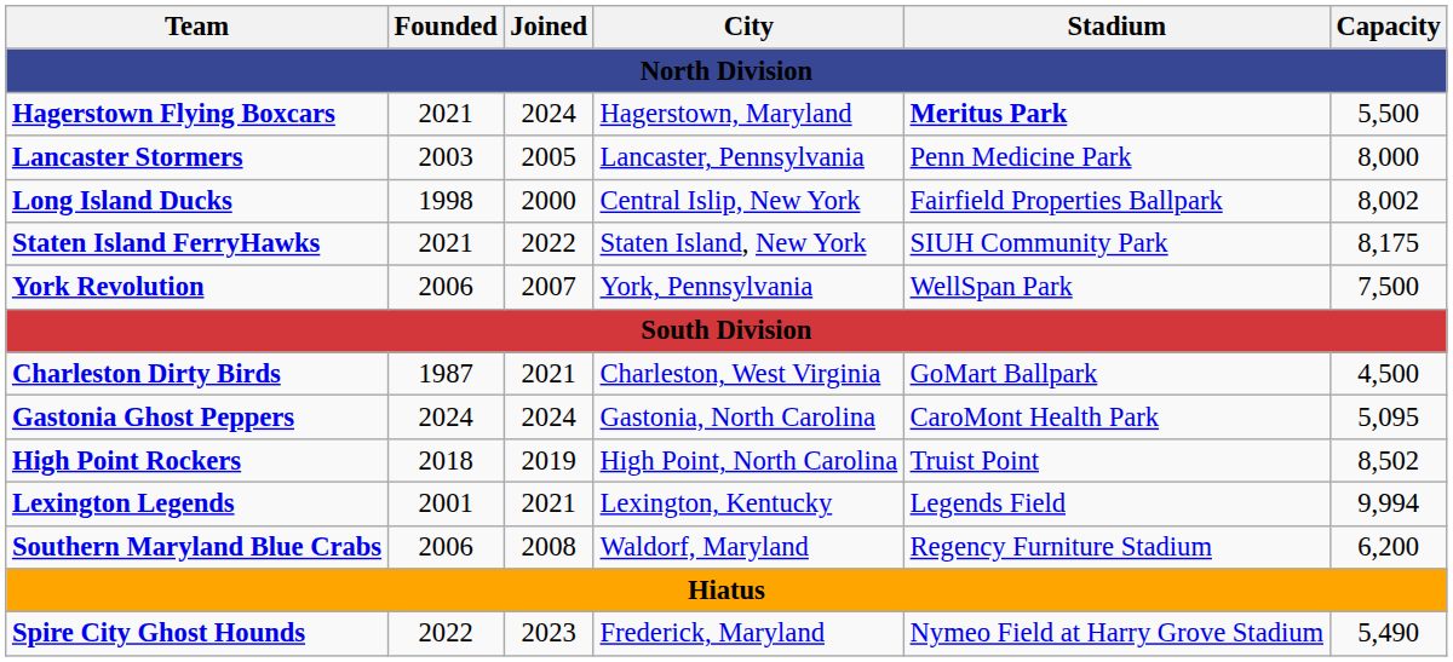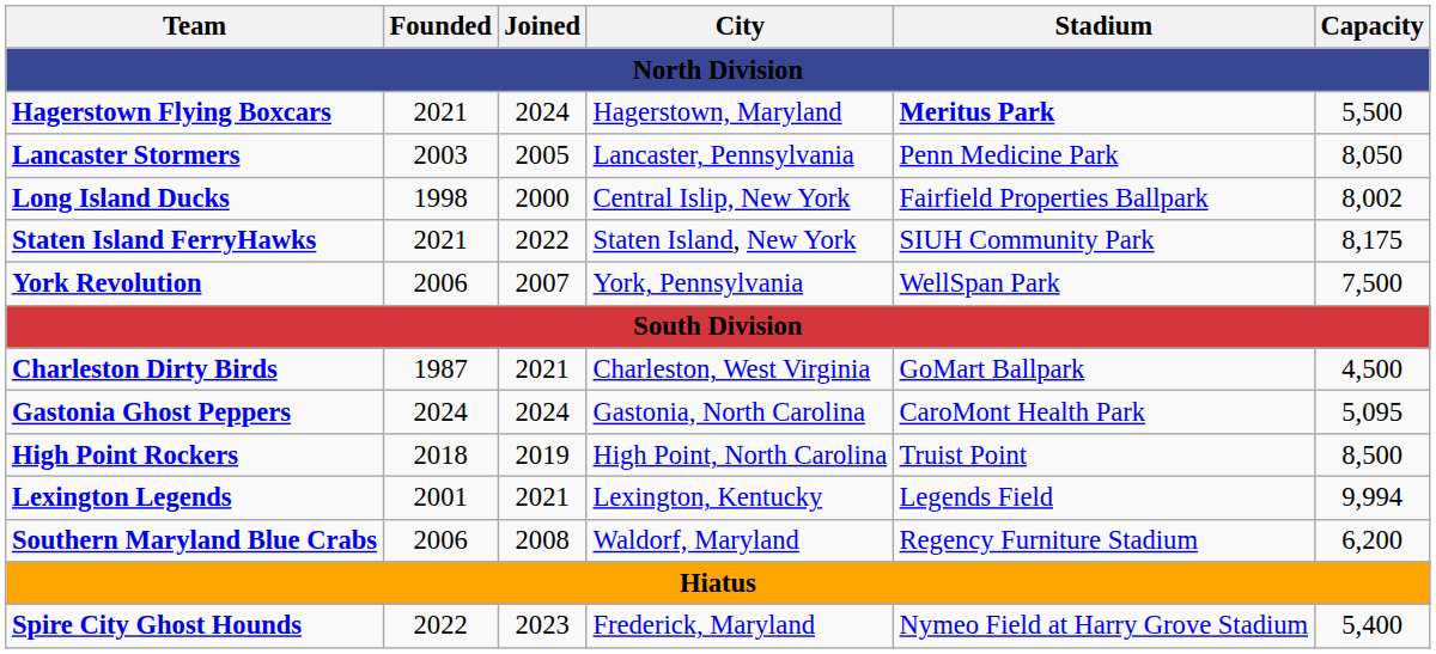 <table class="wikitable sortable">
 <tr>
 <th>Team</th>
 <th>Founded</th>
 <th>Joined</th>
 <th>City</th>
 <th>Stadium</th>
 <th>Capacity</th>
 </tr>
 <tr>
 <th style="background:#384793;" colspan=8><span> North Division</span></th>
 </tr>
 <tr>
 <td><strong><a href='#'>Hagerstown Flying Boxcars</a></strong></td>
 <td style="text-align:center;">2021</td>
 <td style="text-align:center;">2024</td>
 <td><a href='#'>Hagerstown, Maryland</a></td>
 <td><strong><a href='#'>Meritus Park</a></strong></td>
 <td style="text-align:center;">5,500</td>
 </tr>
 <tr>
 <td><strong><a href='#'>Lancaster Stormers</a></strong></td>
 <td style="text-align:center;">2003</td>
 <td style="text-align:center;">2005</td>
 <td><a href='#'>Lancaster, Pennsylvania</a></td>
 <td><a href='#'>Penn Medicine Park</a></td>
-<td align=center>8,000</td>
+<td align=center>8,050</td>
 </tr>
 <tr>
 <td><strong><a href='#'>Long Island Ducks</a></strong></td>
 <td style="text-align:center;">1998</td>
 <td style="text-align:center;">2000</td>
 <td><a href='#'>Central Islip, New York</a></td>
 <td><a href='#'>Fairfield Properties Ballpark</a></td>
 <td align=center>8,002</td>
 </tr>
 <tr>
 <td><strong><a href='#'>Staten Island FerryHawks</a></strong></td>
 <td style="text-align:center;">2021</td>
 <td style="text-align:center;">2022</td>
 <td><a href='#'>Staten Island</a>, <a href='#'>New York</a></td>
 <td><a href='#'>SIUH Community Park</a></td>
 <td align="center">8,175</td>
 </tr>
 <tr>
 <td><strong><a href='#'>York Revolution</a></strong></td>
 <td style="text-align:center;">2006</td>
 <td style="text-align:center;">2007</td>
 <td><a href='#'>York, Pennsylvania</a></td>
 <td><a href='#'>WellSpan Park</a></td>
 <td align=center>7,500</td>
 </tr>
 <tr>
 <th colspan="8" style="background:#D3373B;"><span> South Division</span></th>
 </tr>
 <tr>
 <td><strong><a href='#'>Charleston Dirty Birds</a></strong></td>
 <td style="text-align:center;">1987</td>
 <td style="text-align:center;">2021</td>
 <td><a href='#'>Charleston, West Virginia</a></td>
 <td><a href='#'>GoMart Ballpark</a></td>
 <td align="center">4,500</td>
 </tr>
 <tr>
 <td><strong><a href='#'>Gastonia Ghost Peppers</a></strong></td>
 <td style="text-align:center;">2024</td>
 <td style="text-align:center;">2024</td>
 <td><a href='#'>Gastonia, North Carolina</a></td>
 <td><a href='#'>CaroMont Health Park</a></td>
 <td align="center">5,095</td>
 </tr>
 <tr>
 <td><strong><a href='#'>High Point Rockers</a></strong></td>
 <td style="text-align:center;">2018</td>
 <td style="text-align:center;">2019</td>
 <td><a href='#'>High Point, North Carolina</a></td>
 <td><a href='#'>Truist Point</a></td>
-<td align="center">8,502</td>
+<td align="center">8,500</td>
 </tr>
 <tr>
 <td><strong><a href='#'>Lexington Legends</a></strong></td>
 <td style="text-align:center;">2001</td>
 <td style="text-align:center;">2021</td>
 <td><a href='#'>Lexington, Kentucky</a></td>
 <td><a href='#'>Legends Field</a></td>
 <td align="center">9,994</td>
 </tr>
 <tr>
 <td><strong><a href='#'>Southern Maryland Blue Crabs</a></strong></td>
 <td style="text-align:center;">2006</td>
 <td style="text-align:center;">2008</td>
 <td><a href='#'>Waldorf, Maryland</a></td>
 <td><a href='#'>Regency Furniture Stadium</a></td>
 <td align="center">6,200</td>
 </tr>
 <tr>
 <th style="background:orange;" colspan=8><span>Hiatus</span></th>
 </tr>
 <tr>
 <td><strong><a href='#'>Spire City Ghost Hounds</a></strong></td>
 <td style="text-align:center;">2022</td>
 <td style="text-align:center;">2023</td>
 <td><a href='#'>Frederick, Maryland</a></td>
 <td><a href='#'>Nymeo Field at Harry Grove Stadium</a></td>
-<td align=center>5,490</td>
+<td align=center>5,400</td>
 </tr>
 </table>
